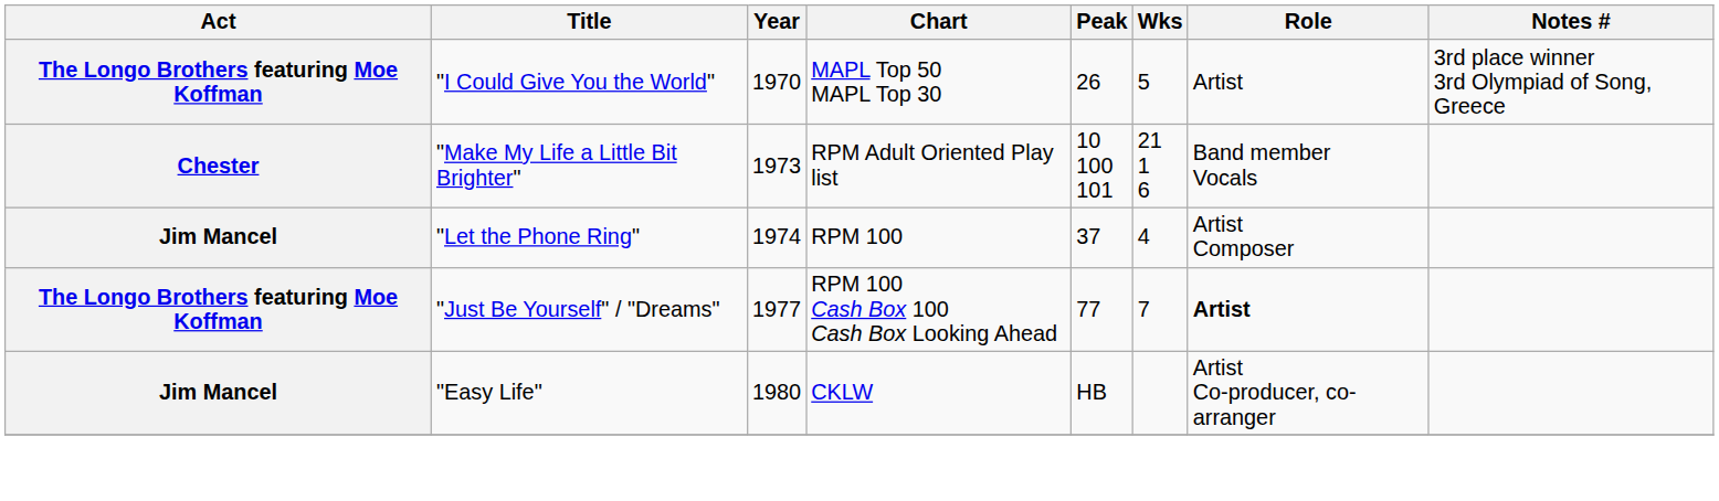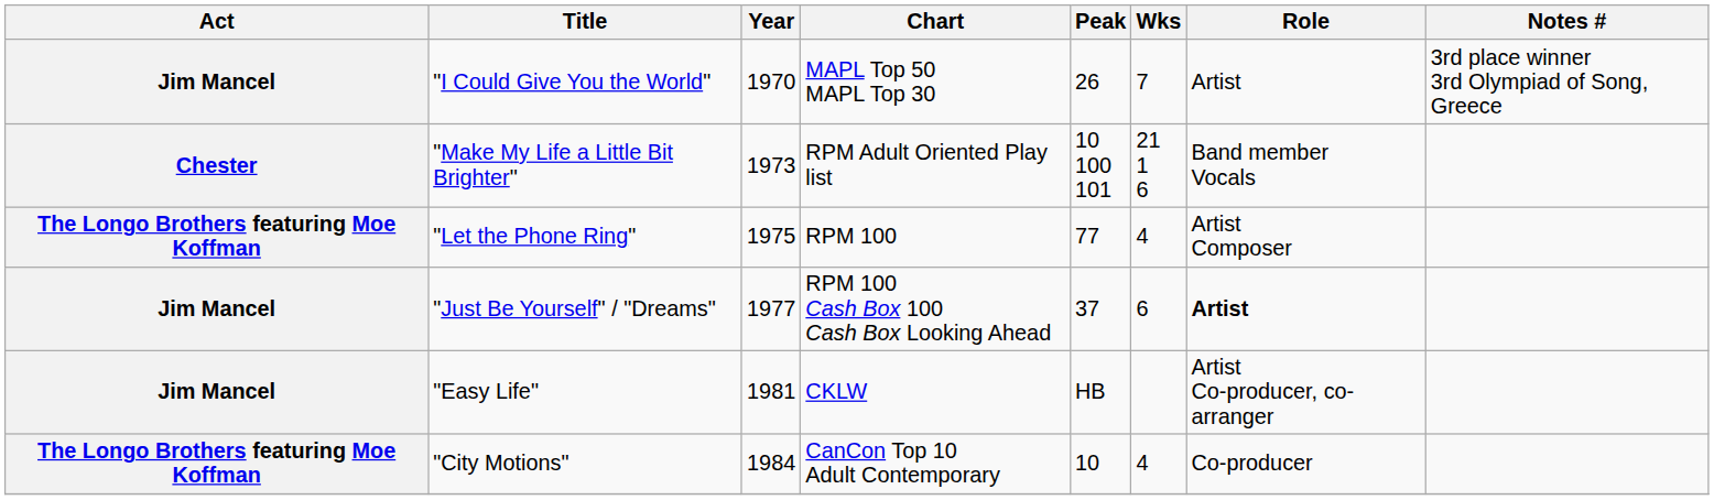 <table class="wikitable plainrowheaders sortable">
 <tr>
 <th scope="col">Act</th>
 <th scope="col" class="unsortable">Title</th>
 <th scope="col">Year</th>
 <th scope="col">Chart</th>
 <th scope="col">Peak</th>
 <th scope="col">Wks</th>
 <th scope="col">Role</th>
 <th scope="col" class="unsortable">Notes #</th>
 </tr>
 <tr>
-<th scope="row"><a href='#'>The Longo Brothers</a> featuring <a href='#'>Moe Koffman</a></th>
+<th scope="row">Jim Mancel</th>
 <td>"<a href='#'>I Could Give You the World</a>"</td>
 <td>1970</td>
 <td><a href='#'>MAPL</a> Top 50<br>MAPL Top 30</td>
 <td>26</td>
-<td>5</td>
+<td>7</td>
 <td>Artist</td>
 <td>3rd place winner<br>3rd Olympiad of Song, Greece</td>
 </tr>
 <tr>
 <th scope="row"><a href='#'>Chester</a></th>
 <td>"<a href='#'>Make My Life a Little Bit Brighter</a>"</td>
 <td>1973</td>
 <td>RPM Adult Oriented Play list</td>
 <td>10<br>100<br>101</td>
 <td>21<br>1<br>6</td>
 <td>Band member<br>Vocals</td>
 <td></td>
 </tr>
 <tr>
-<th scope="row">Jim Mancel</th>
+<th scope="row"><a href='#'>The Longo Brothers</a> featuring <a href='#'>Moe Koffman</a></th>
 <td>"<a href='#'>Let the Phone Ring</a>"</td>
-<td>1974</td>
+<td>1975</td>
 <td>RPM 100</td>
-<td>37</td>
+<td>77</td>
 <td>4</td>
 <td>Artist<br>Composer</td>
 <td></td>
 </tr>
 <tr>
-<th scope="row"><a href='#'>The Longo Brothers</a> featuring <a href='#'>Moe Koffman</a></th>
+<th scope="row">Jim Mancel</th>
 <td>"<a href='#'>Just Be Yourself</a>" / "Dreams"</td>
 <td>1977</td>
 <td>RPM 100<br><em><a href='#'>Cash Box</a></em> 100<br><em>Cash Box</em> Looking Ahead</td>
-<td>77</td>
-<td>7</td>
+<td>37</td>
+<td>6</td>
 <td><strong>Artist</strong></td>
 <td></td>
 </tr>
 <tr>
 <th scope="row">Jim Mancel</th>
 <td>"Easy Life"</td>
-<td>1980</td>
+<td>1981</td>
 <td><a href='#'>CKLW</a></td>
 <td>HB</td>
 <td></td>
 <td>Artist<br>Co-producer, co-arranger</td>
 <td></td>
 </tr>
 <tr>
+<th scope="row"><a href='#'>The Longo Brothers</a> featuring <a href='#'>Moe Koffman</a></th>
+<td>"City Motions"</td>
+<td>1984</td>
+<td><a href='#'>CanCon</a> Top 10<br>Adult Contemporary</td>
+<td>10</td>
+<td>4</td>
+<td>Co-producer</td>
+<td></td>
+</tr>
+<tr>
 </tr>
 </table>
